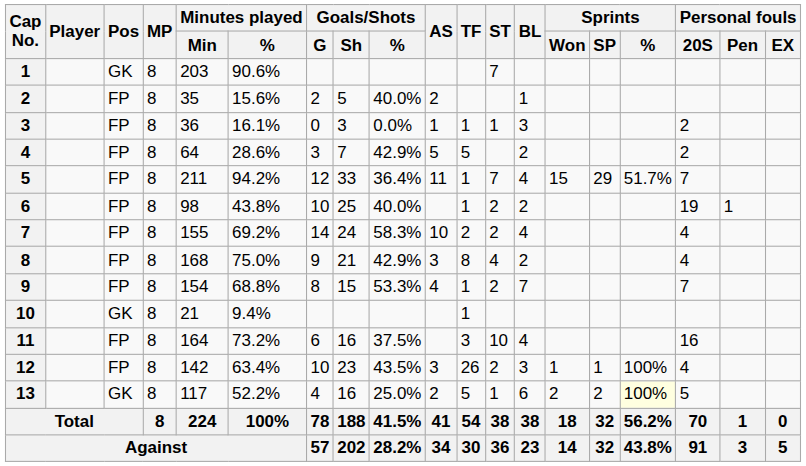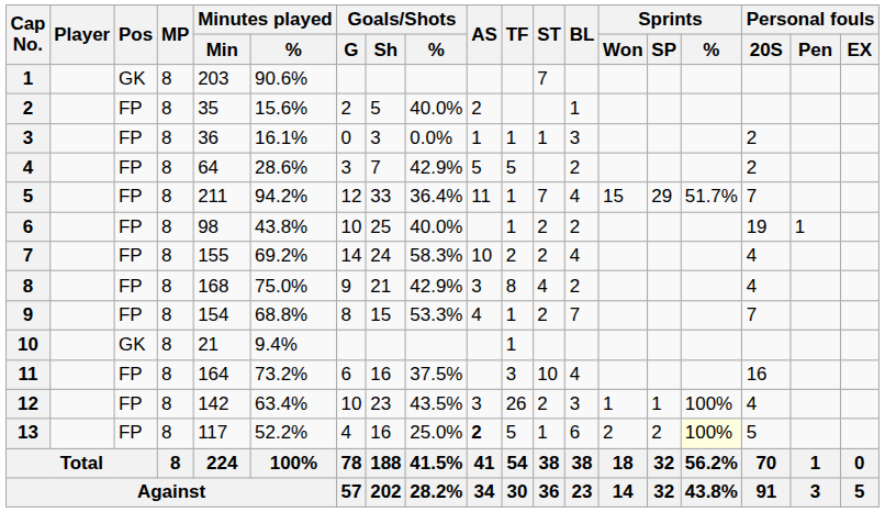 <table class="wikitable sortable sticky-header-multi defaultcenter col2left" style="font-size: 100%; margin-left: 1em;">
 <tr>
 <th scope="col" rowspan="2">Cap<br>No.</th>
 <th scope="col" rowspan="2">Player</th>
 <th scope="col" rowspan="2">Pos</th>
 <th scope="col" rowspan="2">MP</th>
 <th scope="colgroup" colspan="2">Minutes played</th>
 <th scope="colgroup" colspan="3">Goals/Shots</th>
 <th scope="col" rowspan="2">AS</th>
 <th scope="col" rowspan="2">TF</th>
 <th scope="col" rowspan="2">ST</th>
 <th scope="col" rowspan="2">BL</th>
 <th scope="colgroup" colspan="3">Sprints</th>
 <th scope="colgroup" colspan="3">Personal fouls</th>
 </tr>
 <tr>
 <th scope="col">Min</th>
 <th scope="col">%</th>
 <th scope="col">G</th>
 <th scope="col">Sh</th>
 <th scope="col">%</th>
 <th scope="col">Won</th>
 <th scope="col">SP</th>
 <th scope="col">%</th>
 <th scope="col">20S</th>
 <th scope="col">Pen</th>
 <th scope="col">EX</th>
 </tr>
 <tr>
 <th scope="row">1</th>
 <td></td>
 <td>GK</td>
 <td>8</td>
 <td>203</td>
 <td>90.6%</td>
 <td></td>
 <td></td>
 <td></td>
 <td></td>
 <td></td>
 <td>7</td>
 <td></td>
 <td></td>
 <td></td>
 <td></td>
 <td></td>
 <td></td>
 <td></td>
 </tr>
 <tr>
 <th scope="row">2</th>
 <td></td>
 <td>FP</td>
 <td>8</td>
 <td>35</td>
 <td>15.6%</td>
 <td>2</td>
 <td>5</td>
 <td>40.0%</td>
 <td>2</td>
 <td></td>
 <td></td>
 <td>1</td>
 <td></td>
 <td></td>
 <td></td>
 <td></td>
 <td></td>
 <td></td>
 </tr>
 <tr>
 <th scope="row">3</th>
 <td></td>
 <td>FP</td>
 <td>8</td>
 <td>36</td>
 <td>16.1%</td>
 <td>0</td>
 <td>3</td>
 <td>0.0%</td>
 <td>1</td>
 <td>1</td>
 <td>1</td>
 <td>3</td>
 <td></td>
 <td></td>
 <td></td>
 <td>2</td>
 <td></td>
 <td></td>
 </tr>
 <tr>
 <th scope="row">4</th>
 <td></td>
 <td>FP</td>
 <td>8</td>
 <td>64</td>
 <td>28.6%</td>
 <td>3</td>
 <td>7</td>
 <td>42.9%</td>
 <td>5</td>
 <td>5</td>
 <td></td>
 <td>2</td>
 <td></td>
 <td></td>
 <td></td>
 <td>2</td>
 <td></td>
 <td></td>
 </tr>
 <tr>
 <th scope="row">5</th>
 <td></td>
 <td>FP</td>
 <td>8</td>
 <td>211</td>
 <td>94.2%</td>
 <td>12</td>
 <td>33</td>
 <td>36.4%</td>
 <td>11</td>
 <td>1</td>
 <td>7</td>
 <td>4</td>
 <td>15</td>
 <td>29</td>
 <td>51.7%</td>
 <td>7</td>
 <td></td>
 <td></td>
 </tr>
 <tr>
 <th scope="row">6</th>
 <td></td>
 <td>FP</td>
 <td>8</td>
 <td>98</td>
 <td>43.8%</td>
 <td>10</td>
 <td>25</td>
 <td>40.0%</td>
 <td></td>
 <td>1</td>
 <td>2</td>
 <td>2</td>
 <td></td>
 <td></td>
 <td></td>
 <td>19</td>
 <td>1</td>
 <td></td>
 </tr>
 <tr>
 <th scope="row">7</th>
 <td></td>
 <td>FP</td>
 <td>8</td>
 <td>155</td>
 <td>69.2%</td>
 <td>14</td>
 <td>24</td>
 <td>58.3%</td>
 <td>10</td>
 <td>2</td>
 <td>2</td>
 <td>4</td>
 <td></td>
 <td></td>
 <td></td>
 <td>4</td>
 <td></td>
 <td></td>
 </tr>
 <tr>
 <th scope="row">8</th>
 <td></td>
 <td>FP</td>
 <td>8</td>
 <td>168</td>
 <td>75.0%</td>
 <td>9</td>
 <td>21</td>
 <td>42.9%</td>
 <td>3</td>
 <td>8</td>
 <td>4</td>
 <td>2</td>
 <td></td>
 <td></td>
 <td></td>
 <td>4</td>
 <td></td>
 <td></td>
 </tr>
 <tr>
 <th scope="row">9</th>
 <td></td>
 <td>FP</td>
 <td>8</td>
 <td>154</td>
 <td>68.8%</td>
 <td>8</td>
 <td>15</td>
 <td>53.3%</td>
 <td>4</td>
 <td>1</td>
 <td>2</td>
 <td>7</td>
 <td></td>
 <td></td>
 <td></td>
 <td>7</td>
 <td></td>
 <td></td>
 </tr>
 <tr>
 <th scope="row">10</th>
 <td></td>
 <td>GK</td>
 <td>8</td>
 <td>21</td>
 <td>9.4%</td>
 <td></td>
 <td></td>
 <td></td>
 <td></td>
 <td>1</td>
 <td></td>
 <td></td>
 <td></td>
 <td></td>
 <td></td>
 <td></td>
 <td></td>
 <td></td>
 </tr>
 <tr>
 <th scope="row">11</th>
 <td></td>
 <td>FP</td>
 <td>8</td>
 <td>164</td>
 <td>73.2%</td>
 <td>6</td>
 <td>16</td>
 <td>37.5%</td>
 <td></td>
 <td>3</td>
 <td>10</td>
 <td>4</td>
 <td></td>
 <td></td>
 <td></td>
 <td>16</td>
 <td></td>
 <td></td>
 </tr>
 <tr>
 <th scope="row">12</th>
 <td></td>
 <td>FP</td>
 <td>8</td>
 <td>142</td>
 <td>63.4%</td>
 <td>10</td>
 <td>23</td>
 <td>43.5%</td>
 <td>3</td>
 <td>26</td>
 <td>2</td>
 <td>3</td>
 <td>1</td>
 <td>1</td>
 <td>100%</td>
 <td>4</td>
 <td></td>
 <td></td>
 </tr>
 <tr>
 <th scope="row">13</th>
 <td></td>
-<td>GK</td>
+<td>FP</td>
 <td>8</td>
 <td>117</td>
 <td>52.2%</td>
 <td>4</td>
 <td>16</td>
 <td>25.0%</td>
-<td>2</td>
+<td><strong>2</strong></td>
 <td>5</td>
 <td>1</td>
 <td>6</td>
 <td>2</td>
 <td>2</td>
 <td style="background: lightyellow;">100%</td>
 <td>5</td>
 <td></td>
 <td></td>
 </tr>
 <tr class="sortbottom">
 <th colspan="3">Total</th>
 <th>8</th>
 <th>224</th>
 <th>100%</th>
 <th>78</th>
 <th>188</th>
 <th>41.5%</th>
 <th>41</th>
 <th>54</th>
 <th>38</th>
 <th>38</th>
 <th>18</th>
 <th>32</th>
 <th>56.2%</th>
 <th>70</th>
 <th>1</th>
 <th>0</th>
 </tr>
 <tr class="sortbottom">
 <th colspan="6">Against</th>
 <th>57</th>
 <th>202</th>
 <th>28.2%</th>
 <th>34</th>
 <th>30</th>
 <th>36</th>
 <th>23</th>
 <th>14</th>
 <th>32</th>
 <th>43.8%</th>
 <th>91</th>
 <th>3</th>
 <th>5</th>
 </tr>
 </table>
